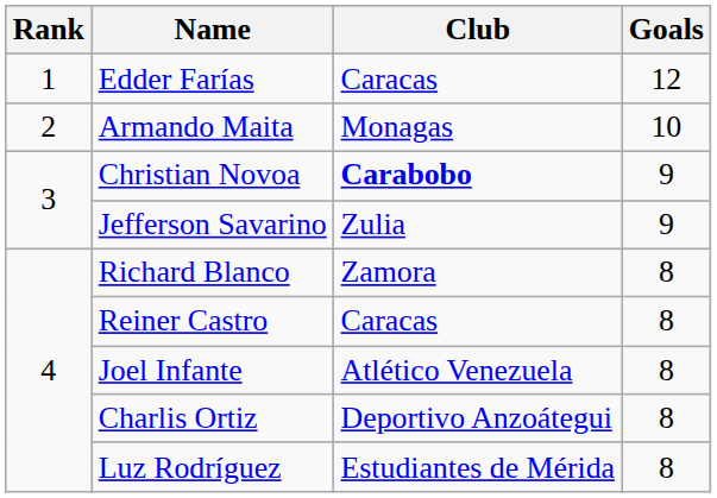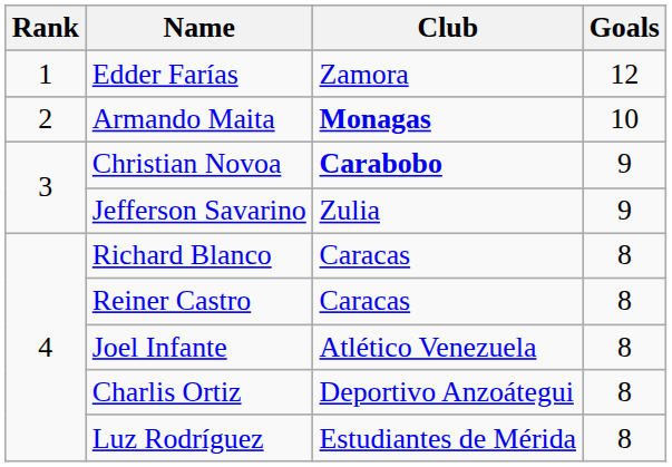 <table class="wikitable" border="1">
 <tr>
 <th>Rank</th>
 <th>Name</th>
 <th>Club</th>
 <th>Goals</th>
 </tr>
 <tr>
 <td align=center>1</td>
 <td> <a href='#'>Edder Farías</a></td>
-<td><a href='#'>Caracas</a></td>
+<td><a href='#'>Zamora</a></td>
 <td align=center>12</td>
 </tr>
 <tr>
 <td align=center>2</td>
 <td> <a href='#'>Armando Maita</a></td>
-<td><a href='#'>Monagas</a></td>
+<td><strong><a href='#'>Monagas</a></strong></td>
 <td align=center>10</td>
 </tr>
 <tr>
 <td rowspan=2 align=center>3</td>
 <td> <a href='#'>Christian Novoa</a></td>
 <td><strong><a href='#'>Carabobo</a></strong></td>
 <td align=center>9</td>
 </tr>
 <tr>
 <td> <a href='#'>Jefferson Savarino</a></td>
 <td><a href='#'>Zulia</a></td>
 <td align=center>9</td>
 </tr>
 <tr>
 <td rowspan=5 align=center>4</td>
 <td> <a href='#'>Richard Blanco</a></td>
-<td><a href='#'>Zamora</a></td>
+<td><a href='#'>Caracas</a></td>
 <td align=center>8</td>
 </tr>
 <tr>
 <td> <a href='#'>Reiner Castro</a></td>
 <td><a href='#'>Caracas</a></td>
 <td align=center>8</td>
 </tr>
 <tr>
 <td> <a href='#'>Joel Infante</a></td>
 <td><a href='#'>Atlético Venezuela</a></td>
 <td align=center>8</td>
 </tr>
 <tr>
 <td> <a href='#'>Charlis Ortiz</a></td>
 <td><a href='#'>Deportivo Anzoátegui</a></td>
 <td align=center>8</td>
 </tr>
 <tr>
 <td> <a href='#'>Luz Rodríguez</a></td>
 <td><a href='#'>Estudiantes de Mérida</a></td>
 <td align=center>8</td>
 </tr>
 </table>
